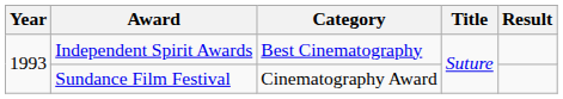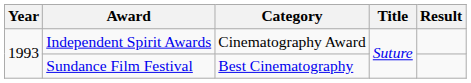 <table class="wikitable">
 <tr>
 <th>Year</th>
 <th>Award</th>
 <th>Category</th>
 <th>Title</th>
 <th>Result</th>
 </tr>
 <tr>
 <td rowspan=2>1993</td>
 <td><a href='#'>Independent Spirit Awards</a></td>
-<td><a href='#'>Best Cinematography</a></td>
+<td>Cinematography Award</td>
 <td rowspan=2><em><a href='#'>Suture</a></em></td>
 <td></td>
 </tr>
 <tr>
 <td><a href='#'>Sundance Film Festival</a></td>
-<td>Cinematography Award</td>
+<td><a href='#'>Best Cinematography</a></td>
 <td></td>
 </tr>
 </table>
